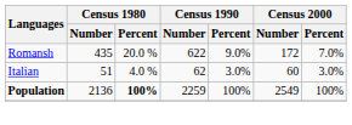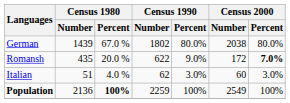 <table class="wikitable">
 <tr ---->
 <th rowspan="2">Languages</th>
 <th colspan="2">Census 1980</th>
 <th colspan="2">Census 1990</th>
 <th colspan="2">Census 2000</th>
 </tr>
 <tr ---->
 <th>Number</th>
 <th>Percent</th>
 <th>Number</th>
 <th>Percent</th>
 <th>Number</th>
 <th>Percent</th>
 </tr>
 <tr ---->
+<td><a href='#'>German</a></td>
+<td align=right>1439</td>
+<td align=right>67.0  %</td>
+<td align=right>1802</td>
+<td align=right>80.0%</td>
+<td align=right>2038</td>
+<td align=right>80.0%</td>
+</tr>
+<tr ---->
 <td><a href='#'>Romansh</a></td>
 <td align=right>435</td>
 <td align=right>20.0  %</td>
 <td align=right>622</td>
 <td align=right>9.0%</td>
 <td align=right>172</td>
-<td align=right>7.0%</td>
+<td align=right><strong>7.0%</strong></td>
 </tr>
 <tr ---->
 <td><a href='#'>Italian</a></td>
 <td align=right>51</td>
 <td align=right>4.0  %</td>
 <td align=right>62</td>
 <td align=right>3.0%</td>
 <td align=right>60</td>
 <td align=right>3.0%</td>
 </tr>
 <tr ---->
 <td><strong>Population</strong></td>
 <td align=right>2136</td>
 <td align=right><strong>100%</strong></td>
 <td align="right">2259</td>
 <td align=right>100%</td>
 <td align=right>2549</td>
 <td align=right>100%</td>
 </tr>
 <tr>
 </tr>
 </table>
